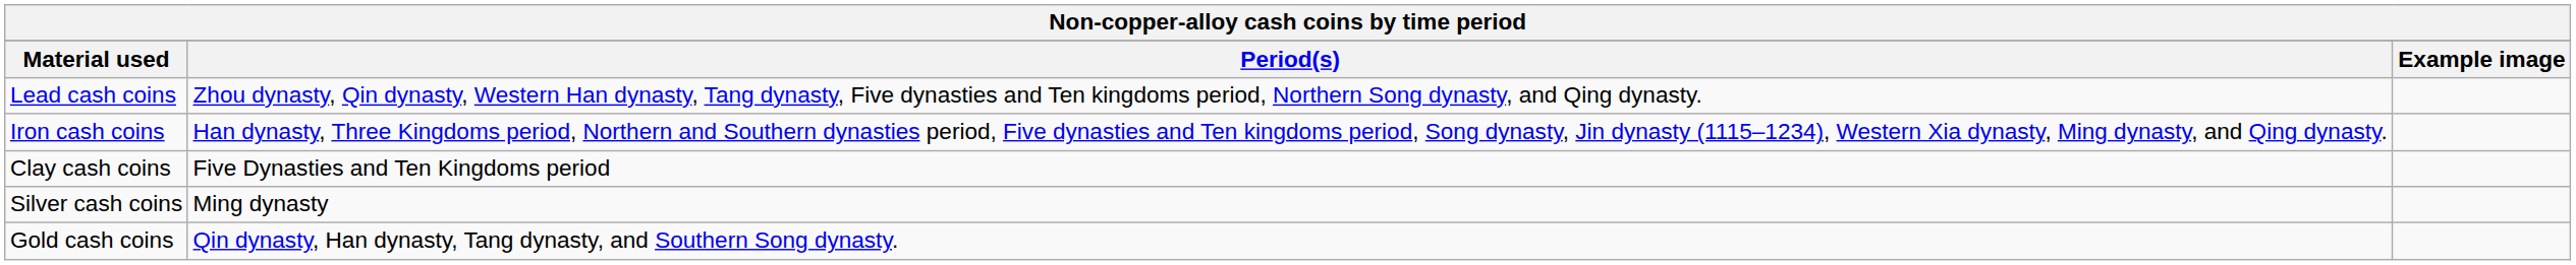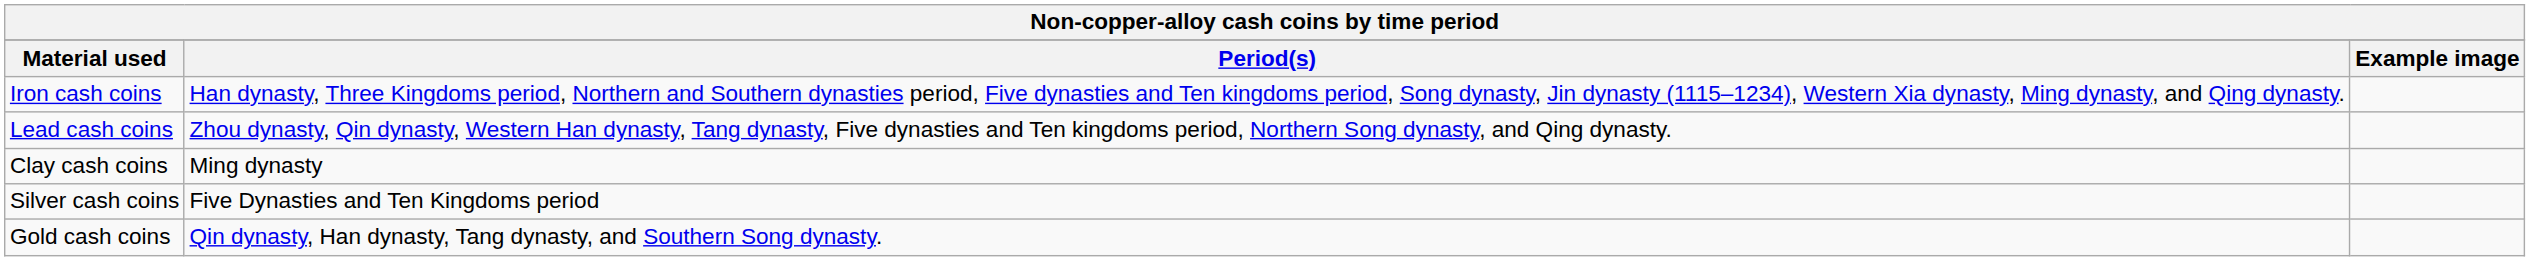 <table class="wikitable" style="font-size: 100%">
 <tr>
 <th colspan=3>Non-copper-alloy cash coins by time period</th>
 </tr>
 <tr>
 </tr>
 <tr>
 <th>Material used</th>
 <th><a href='#'>Period(s)</a></th>
 <th>Example image</th>
 </tr>
 <tr>
+<td><a href='#'>Iron cash coins</a></td>
+<td><a href='#'>Han dynasty</a>, <a href='#'>Three Kingdoms period</a>, <a href='#'>Northern and Southern dynasties</a> period, <a href='#'>Five dynasties and Ten kingdoms period</a>, <a href='#'>Song dynasty</a>, <a href='#'>Jin dynasty (1115–1234)</a>, <a href='#'>Western Xia dynasty</a>, <a href='#'>Ming dynasty</a>, and <a href='#'>Qing dynasty</a>.</td>
+<td></td>
+</tr>
+<tr>
 <td><a href='#'>Lead cash coins</a></td>
 <td><a href='#'>Zhou dynasty</a>, <a href='#'>Qin dynasty</a>, <a href='#'>Western Han dynasty</a>, <a href='#'>Tang dynasty</a>, Five dynasties and Ten kingdoms period, <a href='#'>Northern Song dynasty</a>, and Qing dynasty.</td>
 <td></td>
 </tr>
 <tr>
-<td><a href='#'>Iron cash coins</a></td>
-<td><a href='#'>Han dynasty</a>, <a href='#'>Three Kingdoms period</a>, <a href='#'>Northern and Southern dynasties</a> period, <a href='#'>Five dynasties and Ten kingdoms period</a>, <a href='#'>Song dynasty</a>, <a href='#'>Jin dynasty (1115–1234)</a>, <a href='#'>Western Xia dynasty</a>, <a href='#'>Ming dynasty</a>, and <a href='#'>Qing dynasty</a>.</td>
-<td></td>
-</tr>
-<tr>
 <td>Clay cash coins</td>
-<td>Five Dynasties and Ten Kingdoms period</td>
+<td>Ming dynasty</td>
 <td></td>
 </tr>
 <tr>
 <td>Silver cash coins</td>
-<td>Ming dynasty</td>
+<td>Five Dynasties and Ten Kingdoms period</td>
 <td></td>
 </tr>
 <tr>
 <td>Gold cash coins</td>
 <td><a href='#'>Qin dynasty</a>, Han dynasty, Tang dynasty, and <a href='#'>Southern Song dynasty</a>.</td>
 <td></td>
 </tr>
 </table>
